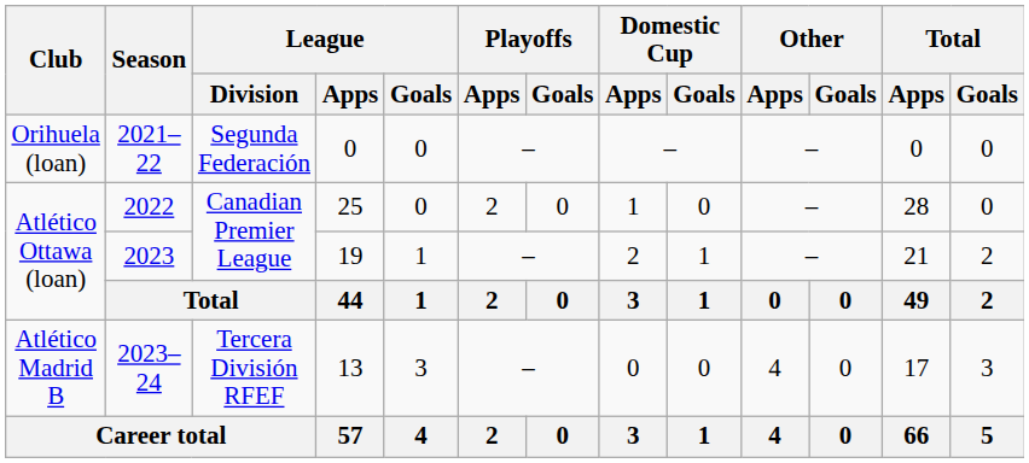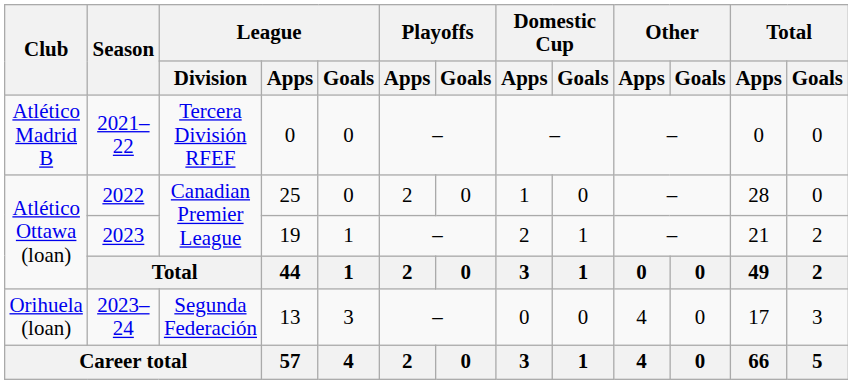 <table class="wikitable" style="text-align: center">
 <tr>
 <th rowspan="2">Club</th>
 <th rowspan="2">Season</th>
 <th colspan="3">League</th>
 <th colspan="2">Playoffs</th>
 <th colspan="2">Domestic Cup</th>
 <th colspan="2">Other</th>
 <th colspan="2">Total</th>
 </tr>
 <tr>
 <th>Division</th>
 <th>Apps</th>
 <th>Goals</th>
 <th>Apps</th>
 <th>Goals</th>
 <th>Apps</th>
 <th>Goals</th>
 <th>Apps</th>
 <th>Goals</th>
 <th>Apps</th>
 <th>Goals</th>
 </tr>
 <tr>
-<td><a href='#'>Orihuela</a> (loan)</td>
+<td><a href='#'>Atlético Madrid B</a></td>
 <td><a href='#'>2021–22</a></td>
-<td><a href='#'>Segunda Federación</a></td>
+<td><a href='#'>Tercera División RFEF</a></td>
 <td>0</td>
 <td>0</td>
 <td colspan="2">–</td>
 <td colspan="2">–</td>
 <td colspan="2">–</td>
 <td>0</td>
 <td>0</td>
 </tr>
 <tr>
 <td rowspan=3><a href='#'>Atlético Ottawa</a> (loan)</td>
 <td><a href='#'>2022</a></td>
 <td rowspan=2><a href='#'>Canadian Premier League</a></td>
 <td>25</td>
 <td>0</td>
 <td>2</td>
 <td>0</td>
 <td>1</td>
 <td>0</td>
 <td colspan="2">–</td>
 <td>28</td>
 <td>0</td>
 </tr>
 <tr>
 <td><a href='#'>2023</a></td>
 <td>19</td>
 <td>1</td>
 <td colspan="2">–</td>
 <td>2</td>
 <td>1</td>
 <td colspan="2">–</td>
 <td>21</td>
 <td>2</td>
 </tr>
 <tr>
 <th colspan="2">Total</th>
 <th>44</th>
 <th>1</th>
 <th>2</th>
 <th>0</th>
 <th>3</th>
 <th>1</th>
 <th>0</th>
 <th>0</th>
 <th>49</th>
 <th>2</th>
 </tr>
 <tr>
-<td><a href='#'>Atlético Madrid B</a></td>
+<td><a href='#'>Orihuela</a> (loan)</td>
 <td><a href='#'>2023–24</a></td>
-<td><a href='#'>Tercera División RFEF</a></td>
+<td><a href='#'>Segunda Federación</a></td>
 <td>13</td>
 <td>3</td>
 <td colspan="2">–</td>
 <td>0</td>
 <td>0</td>
 <td>4</td>
 <td>0</td>
 <td>17</td>
 <td>3</td>
 </tr>
 <tr>
 <th colspan="3">Career total</th>
 <th>57</th>
 <th>4</th>
 <th>2</th>
 <th>0</th>
 <th>3</th>
 <th>1</th>
 <th>4</th>
 <th>0</th>
 <th>66</th>
 <th>5</th>
 </tr>
 </table>
